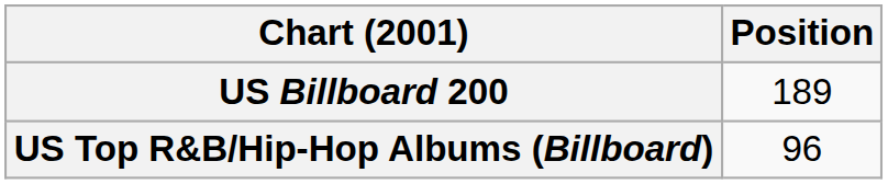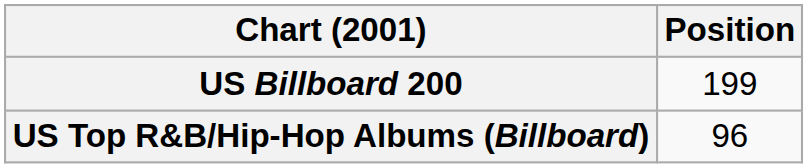 <table class="wikitable sortable plainrowheaders" style="text-align:center">
 <tr>
 <th scope="col">Chart (2001)</th>
 <th scope="col">Position</th>
 </tr>
 <tr>
 <th scope="row">US <em>Billboard</em> 200</th>
-<td>189</td>
+<td>199</td>
 </tr>
 <tr>
 <th scope="row">US Top R&B/Hip-Hop Albums (<em>Billboard</em>)</th>
 <td>96</td>
 </tr>
 </table>
